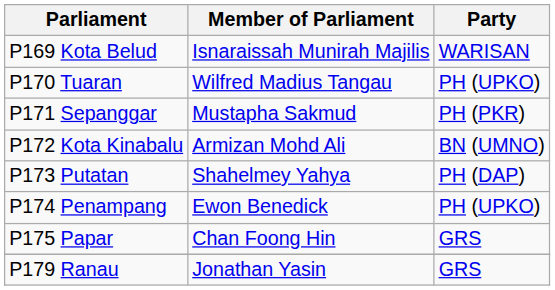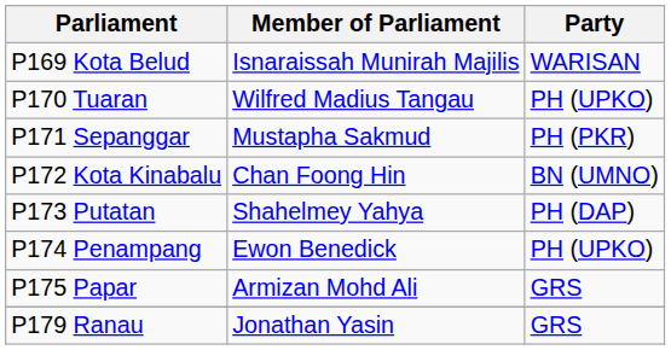 <table class="wikitable">
 <tr>
 <th>Parliament</th>
 <th>Member of Parliament</th>
 <th>Party</th>
 </tr>
 <tr>
 <td>P169 <a href='#'>Kota Belud</a></td>
 <td><a href='#'>Isnaraissah Munirah Majilis</a></td>
 <td><a href='#'>WARISAN</a></td>
 </tr>
 <tr>
 <td>P170 <a href='#'>Tuaran</a></td>
 <td><a href='#'>Wilfred Madius Tangau</a></td>
 <td><a href='#'>PH</a> (<a href='#'>UPKO</a>)</td>
 </tr>
 <tr>
 <td>P171 <a href='#'>Sepanggar</a></td>
 <td><a href='#'>Mustapha Sakmud</a></td>
 <td><a href='#'>PH</a> (<a href='#'>PKR</a>)</td>
 </tr>
 <tr>
 <td>P172 <a href='#'>Kota Kinabalu</a></td>
-<td><a href='#'>Armizan Mohd Ali</a></td>
+<td><a href='#'>Chan Foong Hin</a></td>
 <td><a href='#'>BN</a> (<a href='#'>UMNO</a>)</td>
 </tr>
 <tr>
 <td>P173 <a href='#'>Putatan</a></td>
 <td><a href='#'>Shahelmey Yahya</a></td>
 <td><a href='#'>PH</a> (<a href='#'>DAP</a>)</td>
 </tr>
 <tr>
 <td>P174 <a href='#'>Penampang</a></td>
 <td><a href='#'>Ewon Benedick</a></td>
 <td><a href='#'>PH</a> (<a href='#'>UPKO</a>)</td>
 </tr>
 <tr>
 <td>P175 <a href='#'>Papar</a></td>
-<td><a href='#'>Chan Foong Hin</a></td>
+<td><a href='#'>Armizan Mohd Ali</a></td>
 <td><a href='#'>GRS</a></td>
 </tr>
 <tr>
 </tr>
 <tr>
 <td>P179 <a href='#'>Ranau</a></td>
 <td><a href='#'>Jonathan Yasin</a></td>
 <td><a href='#'>GRS</a></td>
 </tr>
 </table>
